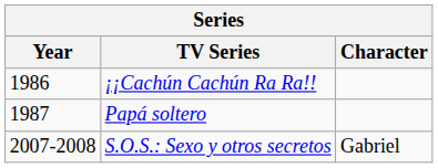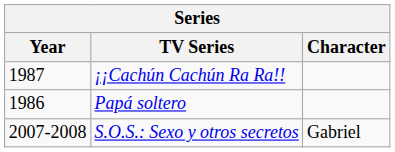 <table class="wikitable">
 <tr>
 <th colspan="4">Series</th>
 </tr>
 <tr>
 <th>Year</th>
 <th>TV Series</th>
 <th>Character</th>
 </tr>
 <tr>
-<td>1986</td>
+<td>1987</td>
 <td><em><a href='#'>¡¡Cachún Cachún Ra Ra!!</a></em></td>
 <td></td>
 </tr>
 <tr>
-<td>1987</td>
+<td>1986</td>
 <td><em><a href='#'>Papá soltero</a></em></td>
 <td></td>
 </tr>
 <tr>
 <td>2007-2008</td>
 <td><em><a href='#'>S.O.S.: Sexo y otros secretos</a></em></td>
 <td>Gabriel</td>
 </tr>
 </table>
